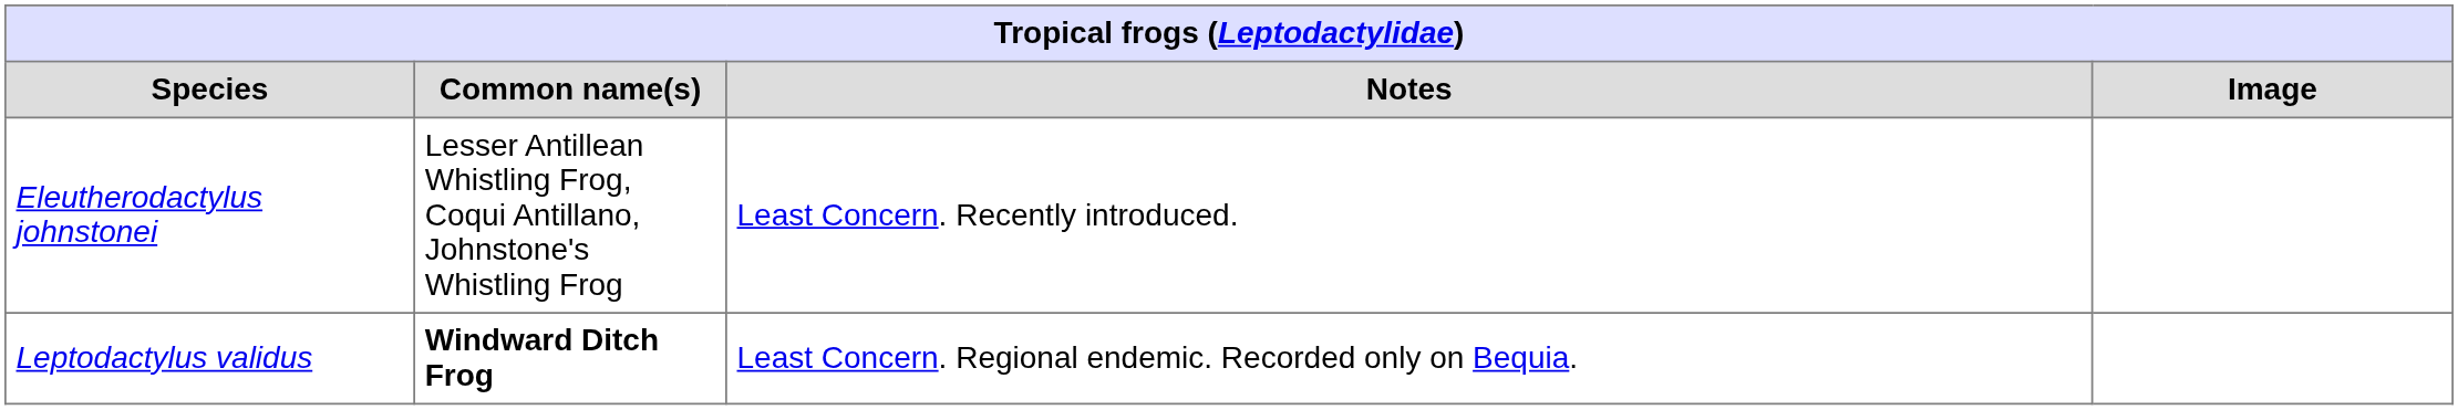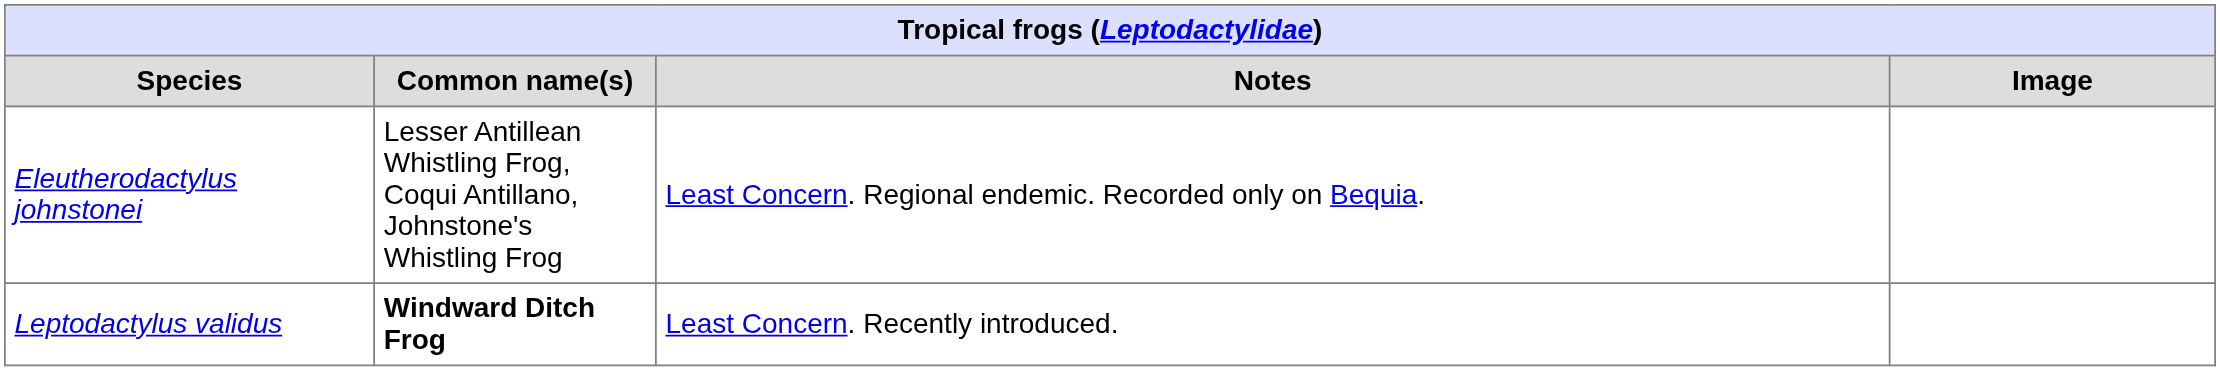 <table border=1 style="border-collapse:collapse;" cellpadding=5 width=100%>
 <tr>
 <th colspan=4 bgcolor=#DDDFFF>Tropical frogs (<em><a href='#'>Leptodactylidae</a></em>)</th>
 </tr>
 <tr bgcolor=#DDDDDD align=center>
 <th width=200px>Species</th>
 <th width=150px>Common name(s)</th>
 <th>Notes</th>
 <th width=175px>Image</th>
 </tr>
 <tr>
 <td><em><a href='#'>Eleutherodactylus johnstonei</a></em></td>
 <td>Lesser Antillean Whistling Frog, Coqui Antillano, Johnstone's Whistling Frog</td>
-<td><a href='#'>Least Concern</a>.  Recently introduced.</td>
+<td><a href='#'>Least Concern</a>.  Regional endemic.  Recorded only on <a href='#'>Bequia</a>.</td>
 <td></td>
 </tr>
 <tr>
 <td><em><a href='#'>Leptodactylus validus</a></em></td>
 <td><strong>Windward Ditch Frog</strong></td>
-<td><a href='#'>Least Concern</a>.  Regional endemic.  Recorded only on <a href='#'>Bequia</a>.</td>
+<td><a href='#'>Least Concern</a>.  Recently introduced.</td>
 <td></td>
 </tr>
 </table>
